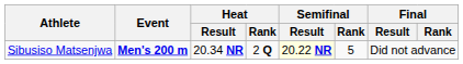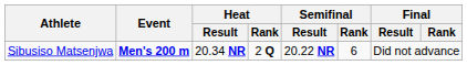 <table class="wikitable" style="font-size:90%">
 <tr>
 <th rowspan="2">Athlete</th>
 <th rowspan="2">Event</th>
 <th colspan="2">Heat</th>
 <th colspan="2">Semifinal</th>
 <th colspan="2">Final</th>
 </tr>
 <tr style="font-size:95%">
 <th>Result</th>
 <th>Rank</th>
 <th>Result</th>
 <th>Rank</th>
 <th>Result</th>
 <th>Rank</th>
 </tr>
 <tr align=center>
 <td align=left><a href='#'>Sibusiso Matsenjwa</a></td>
 <td align=left><strong><a href='#'>Men's 200 m</a></strong></td>
 <td>20.34 <strong><a href='#'>NR</a></strong></td>
 <td>2 <strong>Q</strong></td>
-<td style="background: lightyellow;">20.22 <strong><a href='#'>NR</a></strong></td>
-<td>5</td>
+<td>20.22 <strong><a href='#'>NR</a></strong></td>
+<td>6</td>
 <td colspan="2">Did not advance</td>
 </tr>
 </table>
